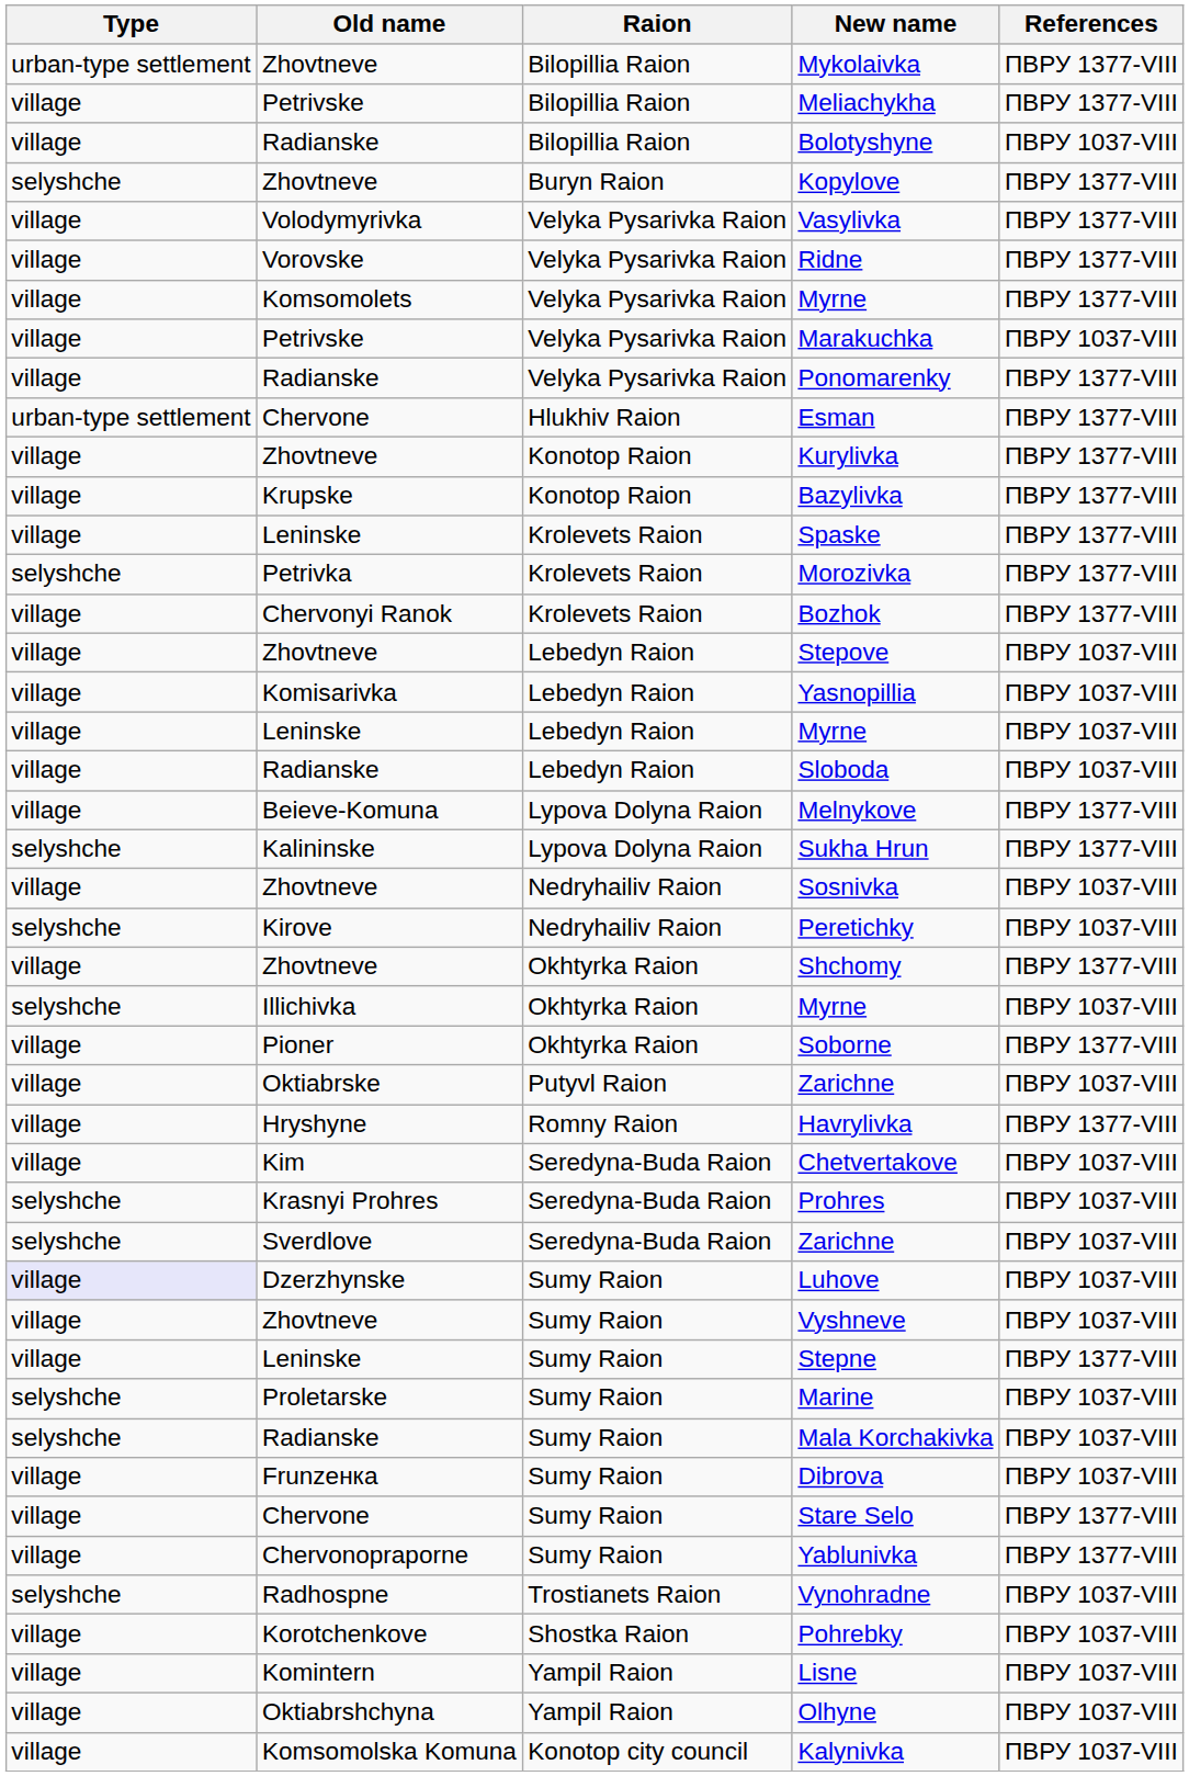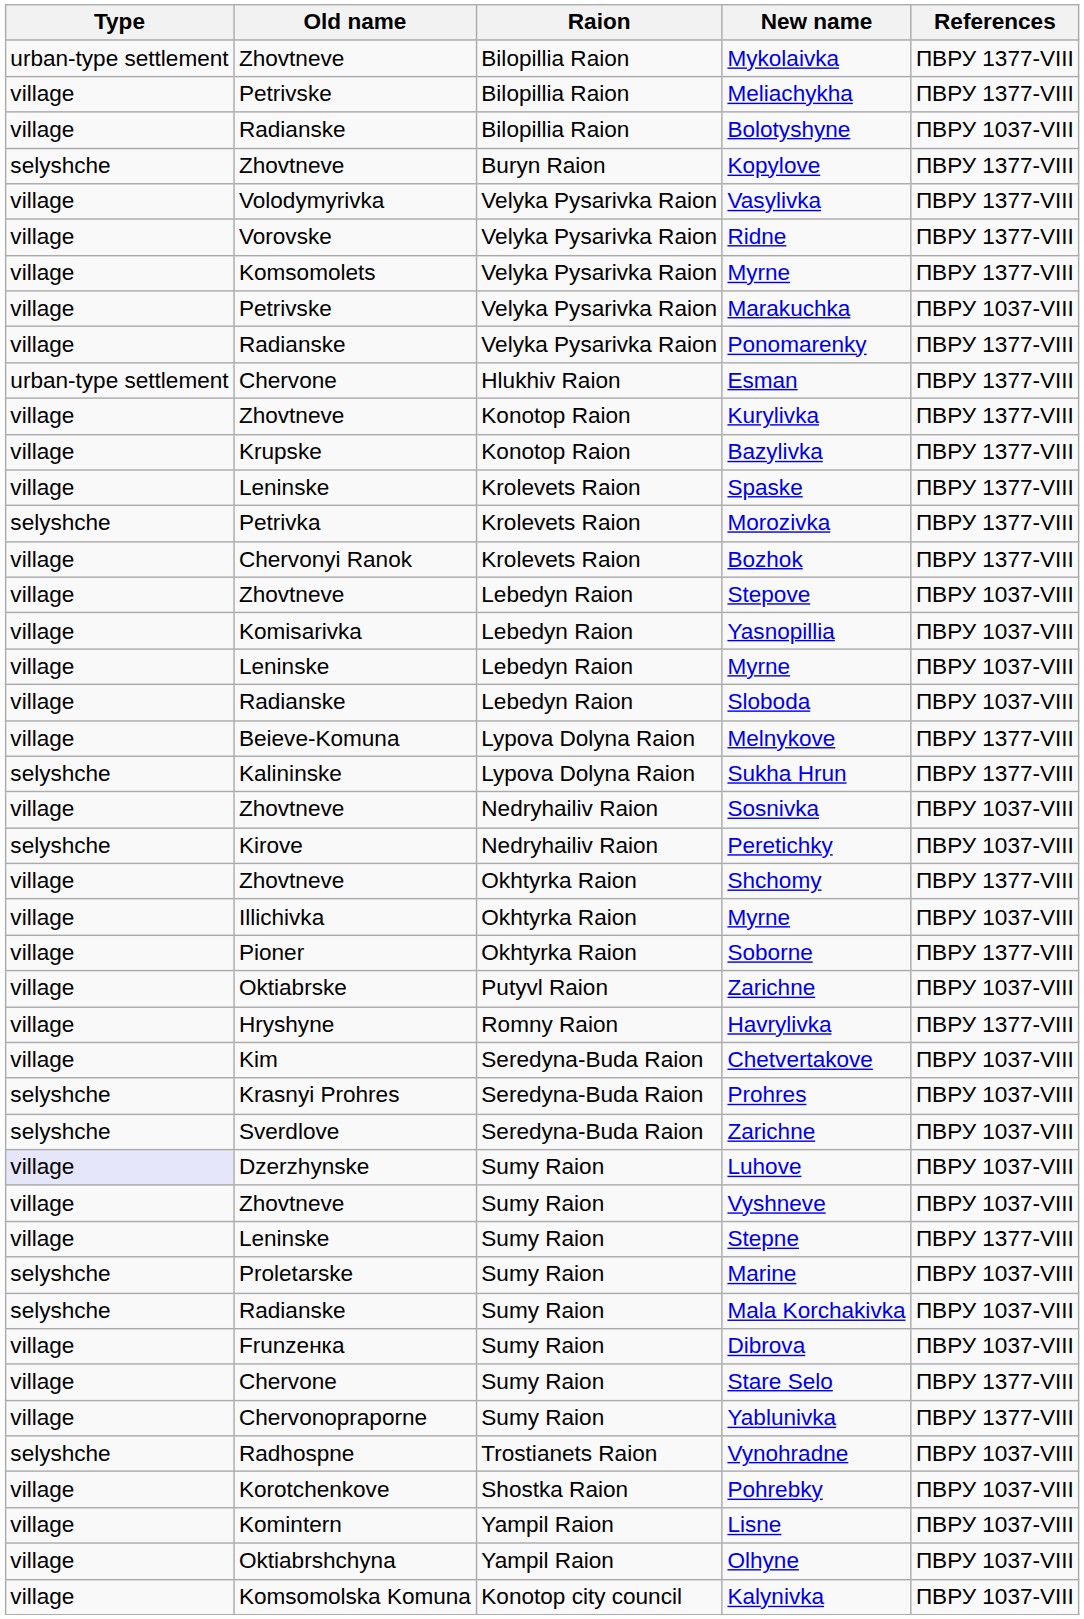 <table class="wikitable sortable" style="margin:auto;">
 <tr>
 <th>Type</th>
 <th>Old name</th>
 <th>Raion</th>
 <th>New name</th>
 <th>References</th>
 </tr>
 <tr>
 <td>urban-type settlement</td>
 <td>Zhovtneve</td>
 <td>Bilopillia Raion</td>
 <td><a href='#'>Mykolaivka</a></td>
 <td>ПВРУ 1377-VIII</td>
 </tr>
 <tr>
 <td>village</td>
 <td>Petrivske</td>
 <td>Bilopillia Raion</td>
 <td><a href='#'>Meliachykha</a></td>
 <td>ПВРУ 1377-VIII</td>
 </tr>
 <tr>
 <td>village</td>
 <td>Radianske</td>
 <td>Bilopillia Raion</td>
 <td><a href='#'>Bolotyshyne</a></td>
 <td>ПВРУ 1037-VIII</td>
 </tr>
 <tr>
 <td>selyshche</td>
 <td>Zhovtneve</td>
 <td>Buryn Raion</td>
 <td><a href='#'>Kopylove</a></td>
 <td>ПВРУ 1377-VIII</td>
 </tr>
 <tr>
 <td>village</td>
 <td>Volodymyrivka</td>
 <td>Velyka Pysarivka Raion</td>
 <td><a href='#'>Vasylivka</a></td>
 <td>ПВРУ 1377-VIII</td>
 </tr>
 <tr>
 <td>village</td>
 <td>Vorovske</td>
 <td>Velyka Pysarivka Raion</td>
 <td><a href='#'>Ridne</a></td>
 <td>ПВРУ 1377-VIII</td>
 </tr>
 <tr>
 <td>village</td>
 <td>Komsomolets</td>
 <td>Velyka Pysarivka Raion</td>
 <td><a href='#'>Myrne</a></td>
 <td>ПВРУ 1377-VIII</td>
 </tr>
 <tr>
 <td>village</td>
 <td>Petrivske</td>
 <td>Velyka Pysarivka Raion</td>
 <td><a href='#'>Marakuchka</a></td>
 <td>ПВРУ 1037-VIII</td>
 </tr>
 <tr>
 <td>village</td>
 <td>Radianske</td>
 <td>Velyka Pysarivka Raion</td>
 <td><a href='#'>Ponomarenky</a></td>
 <td>ПВРУ 1377-VIII</td>
 </tr>
 <tr>
 <td>urban-type settlement</td>
 <td>Chervone</td>
 <td>Hlukhiv Raion</td>
 <td><a href='#'>Esman</a></td>
 <td>ПВРУ 1377-VIII</td>
 </tr>
 <tr>
 <td>village</td>
 <td>Zhovtneve</td>
 <td>Konotop Raion</td>
 <td><a href='#'>Kurylivka</a></td>
 <td>ПВРУ 1377-VIII</td>
 </tr>
 <tr>
 <td>village</td>
 <td>Krupske</td>
 <td>Konotop Raion</td>
 <td><a href='#'>Bazylivka</a></td>
 <td>ПВРУ 1377-VIII</td>
 </tr>
 <tr>
 <td>village</td>
 <td>Leninske</td>
 <td>Krolevets Raion</td>
 <td><a href='#'>Spaske</a></td>
 <td>ПВРУ 1377-VIII</td>
 </tr>
 <tr>
 <td>selyshche</td>
 <td>Petrivka</td>
 <td>Krolevets Raion</td>
 <td><a href='#'>Morozivka</a></td>
 <td>ПВРУ 1377-VIII</td>
 </tr>
 <tr>
 <td>village</td>
 <td>Chervonyi Ranok</td>
 <td>Krolevets Raion</td>
 <td><a href='#'>Bozhok</a></td>
 <td>ПВРУ 1377-VIII</td>
 </tr>
 <tr>
 <td>village</td>
 <td>Zhovtneve</td>
 <td>Lebedyn Raion</td>
 <td><a href='#'>Stepove</a></td>
 <td>ПВРУ 1037-VIII</td>
 </tr>
 <tr>
 <td>village</td>
 <td>Komisarivka</td>
 <td>Lebedyn Raion</td>
 <td><a href='#'>Yasnopillia</a></td>
 <td>ПВРУ 1037-VIII</td>
 </tr>
 <tr>
 <td>village</td>
 <td>Leninske</td>
 <td>Lebedyn Raion</td>
 <td><a href='#'>Myrne</a></td>
 <td>ПВРУ 1037-VIII</td>
 </tr>
 <tr>
 <td>village</td>
 <td>Radianske</td>
 <td>Lebedyn Raion</td>
 <td><a href='#'>Sloboda</a></td>
 <td>ПВРУ 1037-VIII</td>
 </tr>
 <tr>
 <td>village</td>
 <td>Beieve-Komuna</td>
 <td>Lypova Dolyna Raion</td>
 <td><a href='#'>Melnykove</a></td>
 <td>ПВРУ 1377-VIII</td>
 </tr>
 <tr>
 <td>selyshche</td>
 <td>Kalininske</td>
 <td>Lypova Dolyna Raion</td>
 <td><a href='#'>Sukha Hrun</a></td>
 <td>ПВРУ 1377-VIII</td>
 </tr>
 <tr>
 <td>village</td>
 <td>Zhovtneve</td>
 <td>Nedryhailiv Raion</td>
 <td><a href='#'>Sosnivka</a></td>
 <td>ПВРУ 1037-VIII</td>
 </tr>
 <tr>
 <td>selyshche</td>
 <td>Kirove</td>
 <td>Nedryhailiv Raion</td>
 <td><a href='#'>Peretichky</a></td>
 <td>ПВРУ 1037-VIII</td>
 </tr>
 <tr>
 <td>village</td>
 <td>Zhovtneve</td>
 <td>Okhtyrka Raion</td>
 <td><a href='#'>Shchomy</a></td>
 <td>ПВРУ 1377-VIII</td>
 </tr>
 <tr>
-<td>selyshche</td>
+<td>village</td>
 <td>Illichivka</td>
 <td>Okhtyrka Raion</td>
 <td><a href='#'>Myrne</a></td>
 <td>ПВРУ 1037-VIII</td>
 </tr>
 <tr>
 <td>village</td>
 <td>Pioner</td>
 <td>Okhtyrka Raion</td>
 <td><a href='#'>Soborne</a></td>
 <td>ПВРУ 1377-VIII</td>
 </tr>
 <tr>
 <td>village</td>
 <td>Oktiabrske</td>
 <td>Putyvl Raion</td>
 <td><a href='#'>Zarichne</a></td>
 <td>ПВРУ 1037-VIII</td>
 </tr>
 <tr>
 <td>village</td>
 <td>Hryshyne</td>
 <td>Romny Raion</td>
 <td><a href='#'>Havrylivka</a></td>
 <td>ПВРУ 1377-VIII</td>
 </tr>
 <tr>
 <td>village</td>
 <td>Kim</td>
 <td>Seredyna-Buda Raion</td>
 <td><a href='#'>Chetvertakove</a></td>
 <td>ПВРУ 1037-VIII</td>
 </tr>
 <tr>
 <td>selyshche</td>
 <td>Krasnyi Prohres</td>
 <td>Seredyna-Buda Raion</td>
 <td><a href='#'>Prohres</a></td>
 <td>ПВРУ 1037-VIII</td>
 </tr>
 <tr>
 <td>selyshche</td>
 <td>Sverdlove</td>
 <td>Seredyna-Buda Raion</td>
 <td><a href='#'>Zarichne</a></td>
 <td>ПВРУ 1037-VIII</td>
 </tr>
 <tr>
 <td style="background: lavender;">village</td>
 <td>Dzerzhynske</td>
 <td>Sumy Raion</td>
 <td><a href='#'>Luhove</a></td>
 <td>ПВРУ 1037-VIII</td>
 </tr>
 <tr>
 <td>village</td>
 <td>Zhovtneve</td>
 <td>Sumy Raion</td>
 <td><a href='#'>Vyshneve</a></td>
 <td>ПВРУ 1037-VIII</td>
 </tr>
 <tr>
 <td>village</td>
 <td>Leninske</td>
 <td>Sumy Raion</td>
 <td><a href='#'>Stepne</a></td>
 <td>ПВРУ 1377-VIII</td>
 </tr>
 <tr>
 <td>selyshche</td>
 <td>Proletarske</td>
 <td>Sumy Raion</td>
 <td><a href='#'>Marine</a></td>
 <td>ПВРУ 1037-VIII</td>
 </tr>
 <tr>
 <td>selyshche</td>
 <td>Radianske</td>
 <td>Sumy Raion</td>
 <td><a href='#'>Mala Korchakivka</a></td>
 <td>ПВРУ 1037-VIII</td>
 </tr>
 <tr>
 <td>village</td>
 <td>Frunzeнка</td>
 <td>Sumy Raion</td>
 <td><a href='#'>Dibrova</a></td>
 <td>ПВРУ 1037-VIII</td>
 </tr>
 <tr>
 <td>village</td>
 <td>Chervone</td>
 <td>Sumy Raion</td>
 <td><a href='#'>Stare Selo</a></td>
 <td>ПВРУ 1377-VIII</td>
 </tr>
 <tr>
 <td>village</td>
 <td>Chervonopraporne</td>
 <td>Sumy Raion</td>
 <td><a href='#'>Yablunivka</a></td>
 <td>ПВРУ 1377-VIII</td>
 </tr>
 <tr>
 <td>selyshche</td>
 <td>Radhospne</td>
 <td>Trostianets Raion</td>
 <td><a href='#'>Vynohradne</a></td>
 <td>ПВРУ 1037-VIII</td>
 </tr>
 <tr>
 <td>village</td>
 <td>Korotchenkove</td>
 <td>Shostka Raion</td>
 <td><a href='#'>Pohrebky</a></td>
 <td>ПВРУ 1037-VIII</td>
 </tr>
 <tr>
 <td>village</td>
 <td>Komintern</td>
 <td>Yampil Raion</td>
 <td><a href='#'>Lisne</a></td>
 <td>ПВРУ 1037-VIII</td>
 </tr>
 <tr>
 <td>village</td>
 <td>Oktiabrshchyna</td>
 <td>Yampil Raion</td>
 <td><a href='#'>Olhyne</a></td>
 <td>ПВРУ 1037-VIII</td>
 </tr>
 <tr>
 <td>village</td>
 <td>Komsomolska Komuna</td>
 <td>Konotop city council</td>
 <td><a href='#'>Kalynivka</a></td>
 <td>ПВРУ 1037-VIII</td>
 </tr>
 <tr>
 </tr>
 </table>
